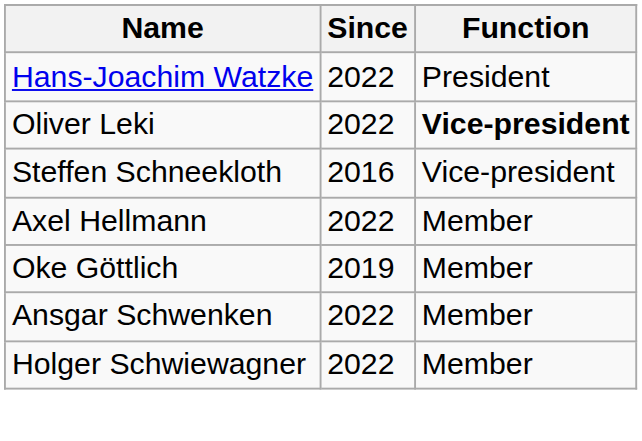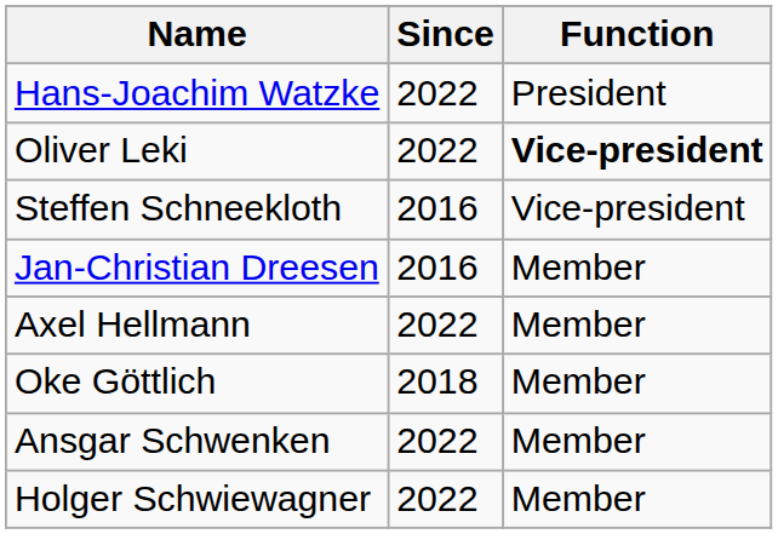 <table class="wikitable">
 <tr>
 </tr>
 <tr>
 <th>Name</th>
 <th>Since</th>
 <th>Function</th>
 </tr>
 <tr>
 <td><a href='#'>Hans-Joachim Watzke</a></td>
 <td>2022</td>
 <td>President</td>
 </tr>
 <tr>
 <td>Oliver Leki</td>
 <td>2022</td>
 <td><strong>Vice-president</strong></td>
 </tr>
 <tr>
 <td>Steffen Schneekloth</td>
 <td>2016</td>
 <td>Vice-president</td>
 </tr>
 <tr>
+<td><a href='#'>Jan-Christian Dreesen</a></td>
+<td>2016</td>
+<td>Member</td>
+</tr>
+<tr>
 <td>Axel Hellmann</td>
 <td>2022</td>
 <td>Member</td>
 </tr>
 <tr>
 <td>Oke Göttlich</td>
-<td>2019</td>
+<td>2018</td>
 <td>Member</td>
 </tr>
 <tr>
 <td>Ansgar Schwenken</td>
 <td>2022</td>
 <td>Member</td>
 </tr>
 <tr>
 <td>Holger Schwiewagner</td>
 <td>2022</td>
 <td>Member</td>
 </tr>
 </table>
